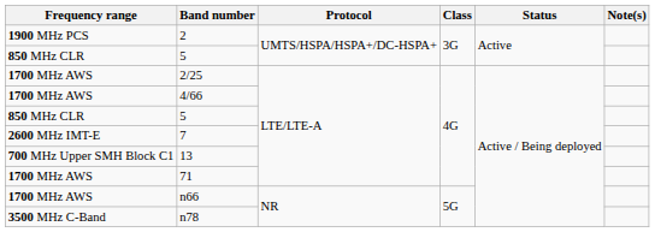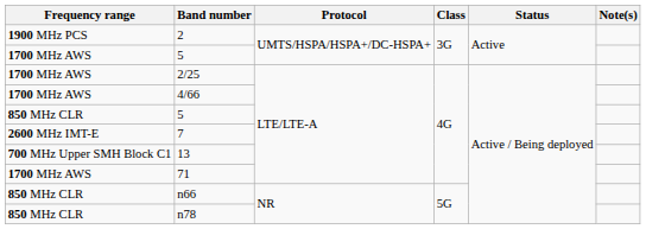 <table class="wikitable sortable">
 <tr>
 <th>Frequency range</th>
 <th>Band number</th>
 <th>Protocol</th>
 <th>Class</th>
 <th>Status</th>
 <th>Note(s)</th>
 </tr>
 <tr>
 <td><strong>1900</strong> MHz PCS</td>
 <td>2</td>
 <td rowspan="2">UMTS/HSPA/HSPA+/DC-HSPA+</td>
 <td rowspan="2">3G</td>
 <td rowspan="2">Active</td>
 <td></td>
 </tr>
 <tr>
-<td><strong>850</strong> MHz CLR</td>
+<td><strong>1700</strong> MHz AWS</td>
 <td>5</td>
 <td></td>
 </tr>
 <tr>
 <td><strong>1700</strong> MHz AWS</td>
 <td>2/25</td>
 <td rowspan="6">LTE/LTE-A</td>
 <td rowspan="6">4G</td>
 <td rowspan="8">Active / Being deployed</td>
 <td></td>
 </tr>
 <tr>
 <td><strong>1700</strong> MHz AWS</td>
 <td>4/66</td>
 <td></td>
 </tr>
 <tr>
 <td><strong>850</strong> MHz CLR</td>
 <td>5</td>
 <td></td>
 </tr>
 <tr>
 <td><strong>2600</strong> MHz IMT-E</td>
 <td>7</td>
 <td></td>
 </tr>
 <tr>
 <td><strong>700</strong> MHz Upper SMH Block C1</td>
 <td>13</td>
 <td></td>
 </tr>
 <tr>
 <td><strong>1700</strong> MHz AWS</td>
 <td>71</td>
 <td></td>
 </tr>
 <tr>
-<td><strong>1700</strong> MHz AWS</td>
+<td><strong>850</strong> MHz CLR</td>
 <td>n66</td>
 <td rowspan="2">NR</td>
 <td rowspan="2">5G</td>
 <td></td>
 </tr>
 <tr>
-<td><strong>3500</strong> MHz C-Band</td>
+<td><strong>850</strong> MHz CLR</td>
 <td>n78</td>
 <td></td>
 </tr>
 </table>
